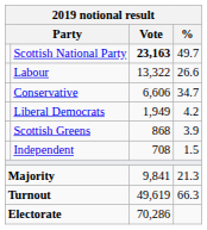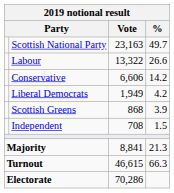 <table class="wikitable">
 <tr>
 <th colspan="4">2019 notional result  </th>
 </tr>
 <tr>
 <th bgcolor="#DDDDFF" width="130px" colspan="2">Party</th>
 <th bgcolor="#DDDDFF" width="50px">Vote</th>
 <th bgcolor="#DDDDFF" width="30px">%</th>
 </tr>
 <tr>
 <td></td>
 <td><a href='#'>Scottish National Party</a></td>
-<td align=right><strong>23,163</strong></td>
+<td align=right>23,163</td>
 <td align=right>49.7</td>
 </tr>
 <tr>
 <td></td>
 <td><a href='#'>Labour</a></td>
 <td align="right">13,322</td>
 <td align="right">26.6</td>
 </tr>
 <tr>
 <td></td>
 <td><a href='#'>Conservative</a></td>
 <td align=right>6,606</td>
-<td align=right>34.7</td>
+<td align=right>14.2</td>
 </tr>
 <tr>
 <td></td>
 <td><a href='#'>Liberal Democrats</a></td>
 <td align=right>1,949</td>
 <td align=right>4.2</td>
 </tr>
 <tr>
 <td></td>
 <td><a href='#'>Scottish Greens</a></td>
 <td align="right">868</td>
 <td align="right">3.9</td>
 </tr>
 <tr>
 <td></td>
 <td><a href='#'>Independent</a></td>
 <td align=right>708</td>
 <td align=right>1.5</td>
 </tr>
 <tr>
 <td colspan="4" bgcolor="#EAECF0"></td>
 </tr>
 <tr>
 <td colspan="2"><strong>Majority</strong></td>
-<td align="right">9,841</td>
+<td align="right">8,841</td>
 <td align="right">21.3</td>
 </tr>
 <tr>
 <td colspan="2"><strong>Turnout</strong></td>
-<td align="right">49,619</td>
+<td align="right">46,615</td>
 <td align="right">66.3</td>
 </tr>
 <tr>
 <td colspan="2"><strong>Electorate</strong></td>
 <td align=right>70,286</td>
 </tr>
 </table>
